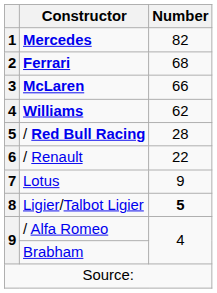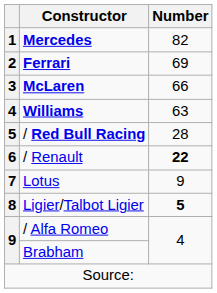 <table class="wikitable">
 <tr>
 <th></th>
 <th>Constructor</th>
 <th>Number</th>
 </tr>
 <tr align="center">
 <th>1</th>
 <td align="left"> <strong><a href='#'>Mercedes</a></strong></td>
 <td>82</td>
 </tr>
 <tr align="center">
 <th>2</th>
 <td align="left"> <strong><a href='#'>Ferrari</a></strong></td>
-<td>68</td>
+<td>69</td>
 </tr>
 <tr align="center">
 <th>3</th>
 <td align="left"> <strong><a href='#'>McLaren</a></strong></td>
 <td>66</td>
 </tr>
 <tr align="center">
 <th>4</th>
 <td align="left"> <strong><a href='#'>Williams</a></strong></td>
-<td>62</td>
+<td>63</td>
 </tr>
 <tr align="center">
 <th>5</th>
 <td align="left">/ <strong><a href='#'>Red Bull Racing</a></strong></td>
 <td>28</td>
 </tr>
 <tr align="center">
 <th>6</th>
 <td align="left">/ <a href='#'>Renault</a></td>
-<td>22</td>
+<td><strong>22</strong></td>
 </tr>
 <tr align="center">
 <th>7</th>
 <td align="left"> <a href='#'>Lotus</a></td>
 <td>9</td>
 </tr>
 <tr align="center">
 <th>8</th>
 <td align="left"> <a href='#'>Ligier</a>/<a href='#'>Talbot Ligier</a></td>
 <td><strong>5</strong></td>
 </tr>
 <tr align="center">
 <th rowspan="2">9</th>
 <td align="left">/ <a href='#'>Alfa Romeo</a></td>
 <td rowspan="2">4</td>
 </tr>
 <tr align="center">
 <td align="left"> <a href='#'>Brabham</a></td>
 </tr>
 <tr>
 <td colspan="3" align="center">Source:</td>
 </tr>
 </table>
